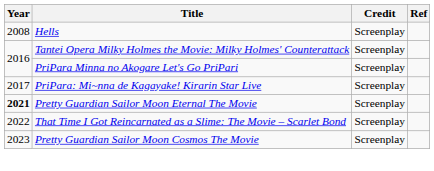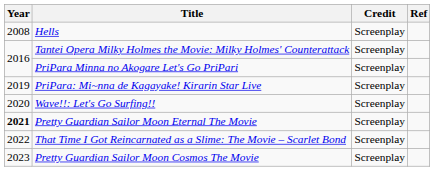 <table class="wikitable">
 <tr>
 <th>Year</th>
 <th>Title</th>
 <th>Credit</th>
 <th>Ref</th>
 </tr>
 <tr>
 <td>2008</td>
 <td><em><a href='#'>Hells</a></em></td>
 <td>Screenplay</td>
 <td></td>
 </tr>
 <tr>
 <td rowspan="2">2016</td>
 <td><em><a href='#'>Tantei Opera Milky Holmes the Movie: Milky Holmes' Counterattack</a></em></td>
 <td>Screenplay</td>
 <td></td>
 </tr>
 <tr>
 <td><em><a href='#'>PriPara Minna no Akogare Let's Go PriPari</a></em></td>
 <td>Screenplay</td>
 <td></td>
 </tr>
 <tr>
-<td>2017</td>
+<td>2019</td>
 <td><em><a href='#'>PriPara: Mi~nna de Kagayake! Kirarin Star Live</a></em></td>
+<td>Screenplay</td>
+<td></td>
+</tr>
+<tr>
+<td>2020</td>
+<td><em><a href='#'>Wave!!: Let's Go Surfing!!</a></em></td>
 <td>Screenplay</td>
 <td></td>
 </tr>
 <tr>
 <td><strong>2021</strong></td>
 <td><em><a href='#'>Pretty Guardian Sailor Moon Eternal The Movie</a></em></td>
 <td>Screenplay</td>
 <td></td>
 </tr>
 <tr>
 <td>2022</td>
 <td><em><a href='#'>That Time I Got Reincarnated as a Slime: The Movie – Scarlet Bond</a></em></td>
 <td>Screenplay</td>
 <td></td>
 </tr>
 <tr>
 <td>2023</td>
 <td><em><a href='#'>Pretty Guardian Sailor Moon Cosmos The Movie</a></em></td>
 <td>Screenplay</td>
 <td></td>
 </tr>
 </table>
